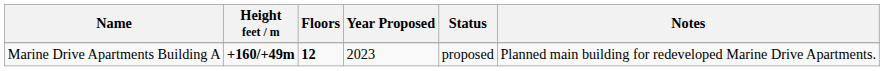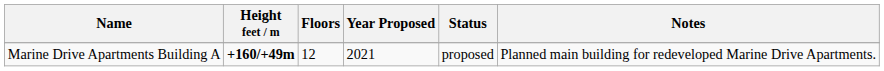 <table class="wikitable sortable">
 <tr>
 <th>Name</th>
 <th>Height<br><small>feet / m</small></th>
 <th>Floors</th>
 <th>Year Proposed</th>
 <th>Status</th>
 <th class="unsortable">Notes</th>
 </tr>
 <tr>
 </tr>
 <tr>
 <td>Marine Drive Apartments Building A</td>
 <td><strong>+160/+49m</strong></td>
-<td><strong>12</strong></td>
-<td>2023</td>
+<td>12</td>
+<td>2021</td>
 <td>proposed</td>
 <td>Planned main building for redeveloped Marine Drive Apartments.</td>
 </tr>
 </table>
